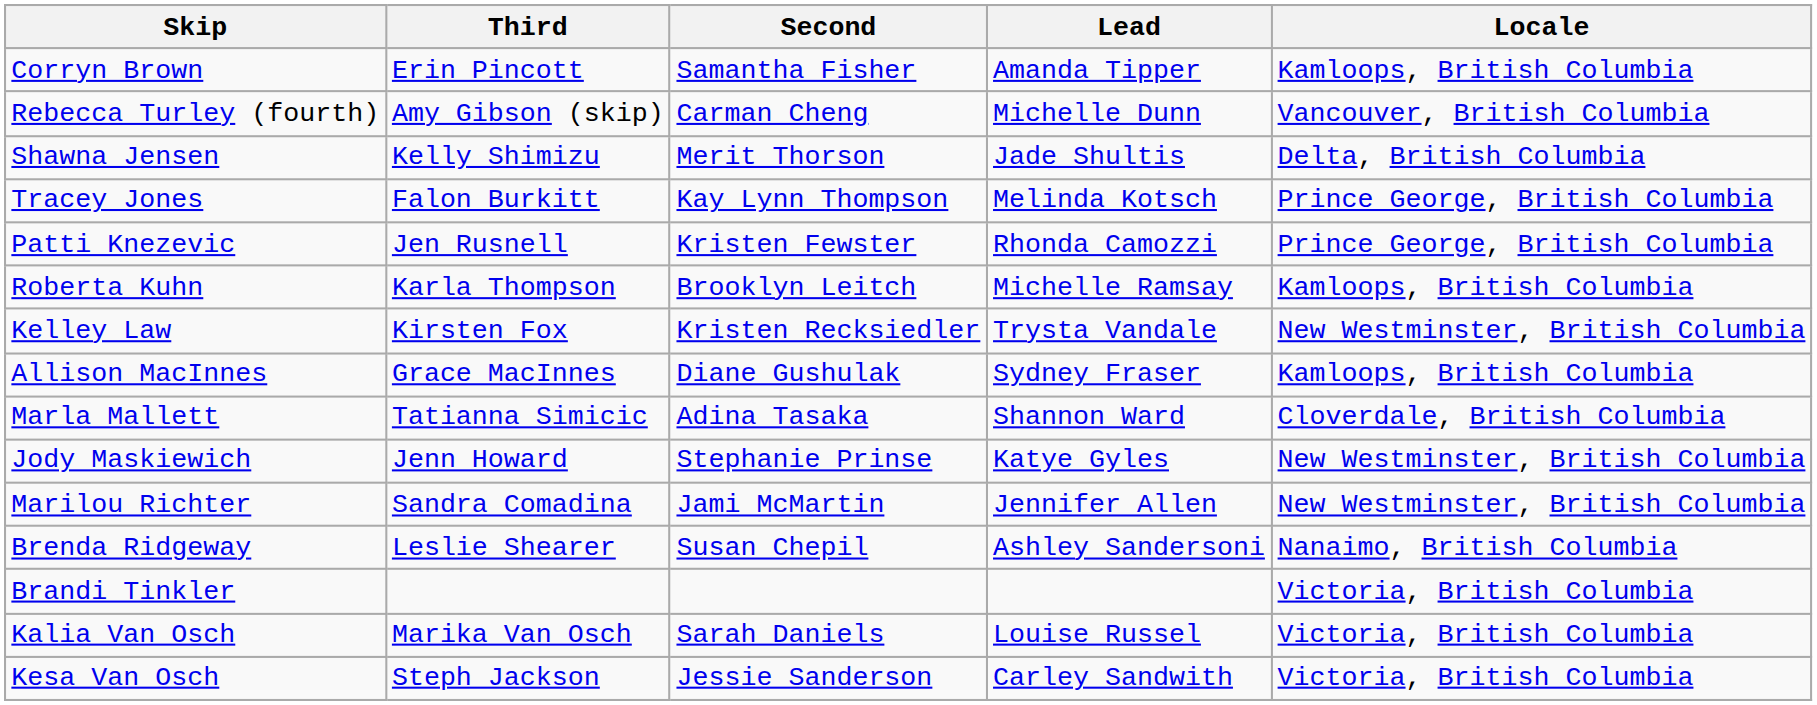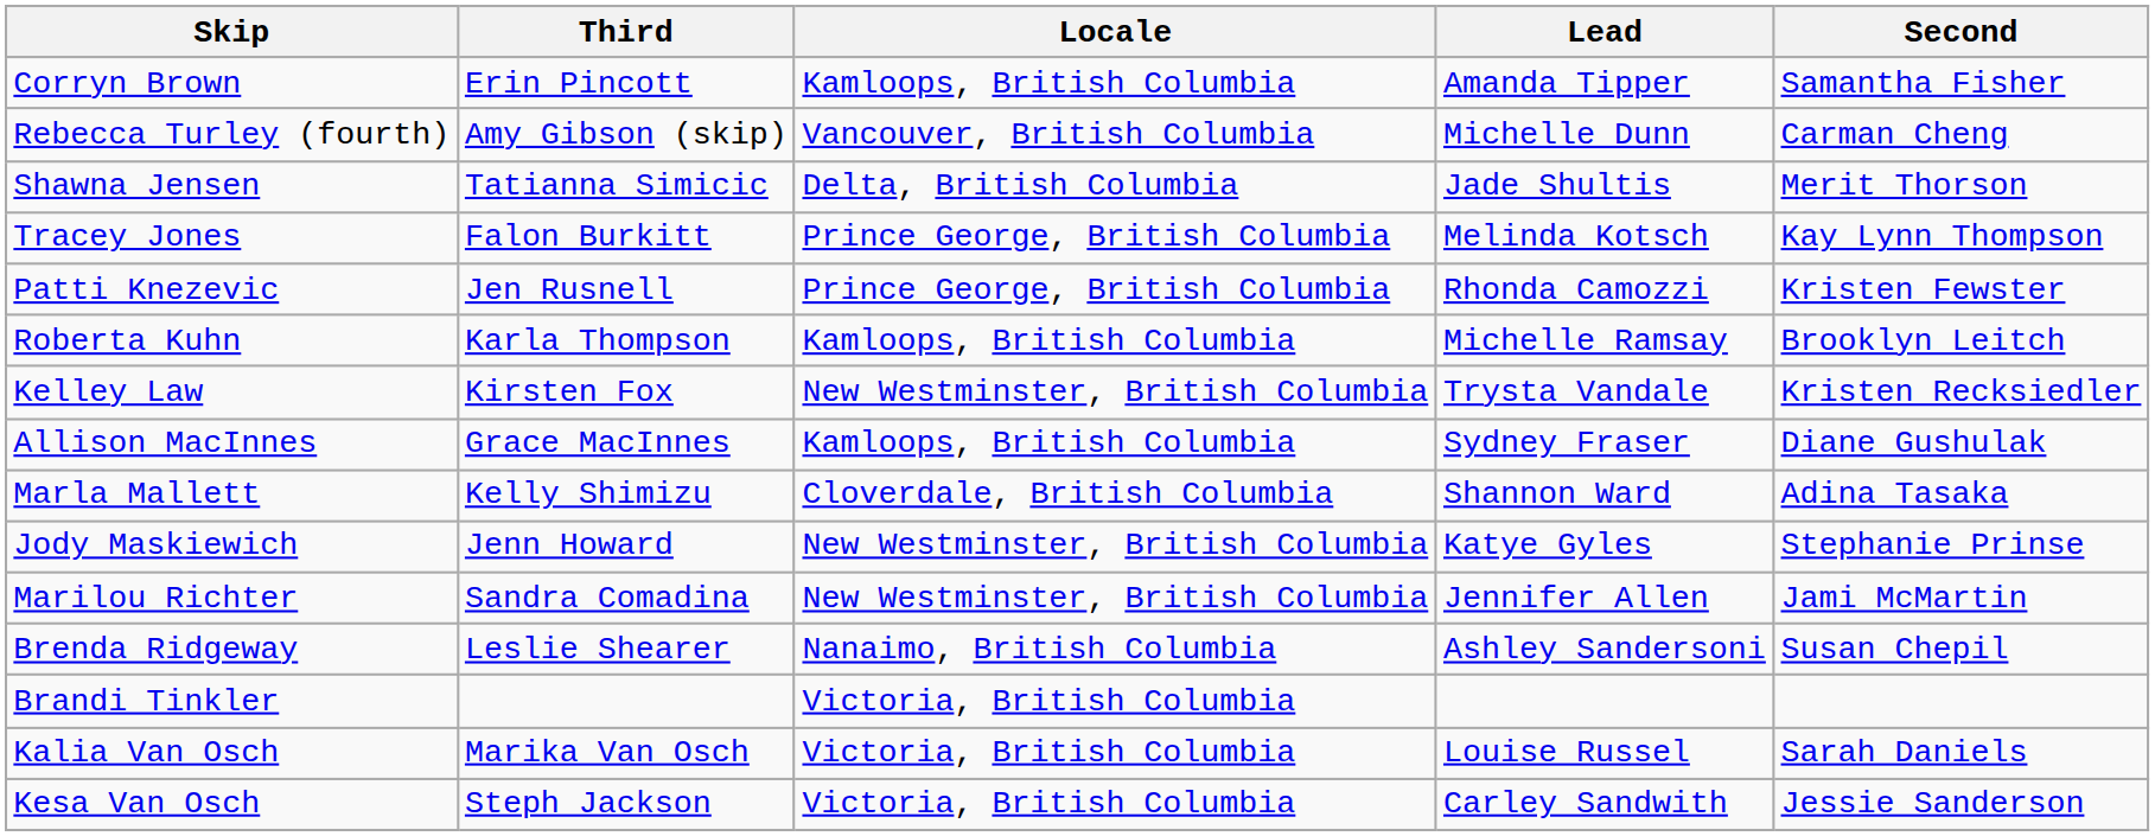 <table class=wikitable>
 <tr>
 <th>Skip</th>
 <th>Third</th>
+<th>Locale</th>
+<th>Lead</th>
 <th>Second</th>
-<th>Lead</th>
-<th>Locale</th>
 </tr>
 <tr>
 <td><a href='#'>Corryn Brown</a></td>
 <td><a href='#'>Erin Pincott</a></td>
+<td> <a href='#'>Kamloops</a>, <a href='#'>British Columbia</a></td>
+<td><a href='#'>Amanda Tipper</a></td>
 <td><a href='#'>Samantha Fisher</a></td>
-<td><a href='#'>Amanda Tipper</a></td>
-<td> <a href='#'>Kamloops</a>, <a href='#'>British Columbia</a></td>
 </tr>
 <tr>
 <td><a href='#'>Rebecca Turley</a> (fourth)</td>
 <td><a href='#'>Amy Gibson</a> (skip)</td>
+<td> <a href='#'>Vancouver</a>, <a href='#'>British Columbia</a></td>
+<td><a href='#'>Michelle Dunn</a></td>
 <td><a href='#'>Carman Cheng</a></td>
-<td><a href='#'>Michelle Dunn</a></td>
-<td> <a href='#'>Vancouver</a>, <a href='#'>British Columbia</a></td>
 </tr>
 <tr>
 <td><a href='#'>Shawna Jensen</a></td>
-<td><a href='#'>Kelly Shimizu</a></td>
+<td><a href='#'>Tatianna Simicic</a></td>
+<td> <a href='#'>Delta</a>, <a href='#'>British Columbia</a></td>
+<td><a href='#'>Jade Shultis</a></td>
 <td><a href='#'>Merit Thorson</a></td>
-<td><a href='#'>Jade Shultis</a></td>
-<td> <a href='#'>Delta</a>, <a href='#'>British Columbia</a></td>
 </tr>
 <tr>
 <td><a href='#'>Tracey Jones</a></td>
 <td><a href='#'>Falon Burkitt</a></td>
+<td> <a href='#'>Prince George</a>, <a href='#'>British Columbia</a></td>
+<td><a href='#'>Melinda Kotsch</a></td>
 <td><a href='#'>Kay Lynn Thompson</a></td>
-<td><a href='#'>Melinda Kotsch</a></td>
-<td> <a href='#'>Prince George</a>, <a href='#'>British Columbia</a></td>
 </tr>
 <tr>
 <td><a href='#'>Patti Knezevic</a></td>
 <td><a href='#'>Jen Rusnell</a></td>
+<td> <a href='#'>Prince George</a>, <a href='#'>British Columbia</a></td>
+<td><a href='#'>Rhonda Camozzi</a></td>
 <td><a href='#'>Kristen Fewster</a></td>
-<td><a href='#'>Rhonda Camozzi</a></td>
-<td> <a href='#'>Prince George</a>, <a href='#'>British Columbia</a></td>
 </tr>
 <tr>
 <td><a href='#'>Roberta Kuhn</a></td>
 <td><a href='#'>Karla Thompson</a></td>
+<td> <a href='#'>Kamloops</a>, <a href='#'>British Columbia</a></td>
+<td><a href='#'>Michelle Ramsay</a></td>
 <td><a href='#'>Brooklyn Leitch</a></td>
-<td><a href='#'>Michelle Ramsay</a></td>
-<td> <a href='#'>Kamloops</a>, <a href='#'>British Columbia</a></td>
 </tr>
 <tr>
 <td><a href='#'>Kelley Law</a></td>
 <td><a href='#'>Kirsten Fox</a></td>
+<td> <a href='#'>New Westminster</a>, <a href='#'>British Columbia</a></td>
+<td><a href='#'>Trysta Vandale</a></td>
 <td><a href='#'>Kristen Recksiedler</a></td>
-<td><a href='#'>Trysta Vandale</a></td>
-<td> <a href='#'>New Westminster</a>, <a href='#'>British Columbia</a></td>
 </tr>
 <tr>
 <td><a href='#'>Allison MacInnes</a></td>
 <td><a href='#'>Grace MacInnes</a></td>
+<td> <a href='#'>Kamloops</a>, <a href='#'>British Columbia</a></td>
+<td><a href='#'>Sydney Fraser</a></td>
 <td><a href='#'>Diane Gushulak</a></td>
-<td><a href='#'>Sydney Fraser</a></td>
-<td> <a href='#'>Kamloops</a>, <a href='#'>British Columbia</a></td>
 </tr>
 <tr>
 <td><a href='#'>Marla Mallett</a></td>
-<td><a href='#'>Tatianna Simicic</a></td>
+<td><a href='#'>Kelly Shimizu</a></td>
+<td> <a href='#'>Cloverdale</a>, <a href='#'>British Columbia</a></td>
+<td><a href='#'>Shannon Ward</a></td>
 <td><a href='#'>Adina Tasaka</a></td>
-<td><a href='#'>Shannon Ward</a></td>
-<td> <a href='#'>Cloverdale</a>, <a href='#'>British Columbia</a></td>
 </tr>
 <tr>
 <td><a href='#'>Jody Maskiewich</a></td>
 <td><a href='#'>Jenn Howard</a></td>
+<td> <a href='#'>New Westminster</a>, <a href='#'>British Columbia</a></td>
+<td><a href='#'>Katye Gyles</a></td>
 <td><a href='#'>Stephanie Prinse</a></td>
-<td><a href='#'>Katye Gyles</a></td>
-<td> <a href='#'>New Westminster</a>, <a href='#'>British Columbia</a></td>
 </tr>
 <tr>
 <td><a href='#'>Marilou Richter</a></td>
 <td><a href='#'>Sandra Comadina</a></td>
+<td> <a href='#'>New Westminster</a>, <a href='#'>British Columbia</a></td>
+<td><a href='#'>Jennifer Allen</a></td>
 <td><a href='#'>Jami McMartin</a></td>
-<td><a href='#'>Jennifer Allen</a></td>
-<td> <a href='#'>New Westminster</a>, <a href='#'>British Columbia</a></td>
 </tr>
 <tr>
 <td><a href='#'>Brenda Ridgeway</a></td>
 <td><a href='#'>Leslie Shearer</a></td>
+<td> <a href='#'>Nanaimo</a>, <a href='#'>British Columbia</a></td>
+<td><a href='#'>Ashley Sandersoni</a></td>
 <td><a href='#'>Susan Chepil</a></td>
-<td><a href='#'>Ashley Sandersoni</a></td>
-<td> <a href='#'>Nanaimo</a>, <a href='#'>British Columbia</a></td>
 </tr>
 <tr>
 <td><a href='#'>Brandi Tinkler</a></td>
 <td></td>
+<td> <a href='#'>Victoria</a>,  <a href='#'>British Columbia</a></td>
 <td></td>
 <td></td>
-<td> <a href='#'>Victoria</a>,  <a href='#'>British Columbia</a></td>
 </tr>
 <tr>
 <td><a href='#'>Kalia Van Osch</a></td>
 <td><a href='#'>Marika Van Osch</a></td>
+<td> <a href='#'>Victoria</a>, <a href='#'>British Columbia</a></td>
+<td><a href='#'>Louise Russel</a></td>
 <td><a href='#'>Sarah Daniels</a></td>
-<td><a href='#'>Louise Russel</a></td>
-<td> <a href='#'>Victoria</a>, <a href='#'>British Columbia</a></td>
 </tr>
 <tr>
 <td><a href='#'>Kesa Van Osch</a></td>
 <td><a href='#'>Steph Jackson</a></td>
+<td> <a href='#'>Victoria</a>, <a href='#'>British Columbia</a></td>
+<td><a href='#'>Carley Sandwith</a></td>
 <td><a href='#'>Jessie Sanderson</a></td>
-<td><a href='#'>Carley Sandwith</a></td>
-<td> <a href='#'>Victoria</a>, <a href='#'>British Columbia</a></td>
 </tr>
 </table>
